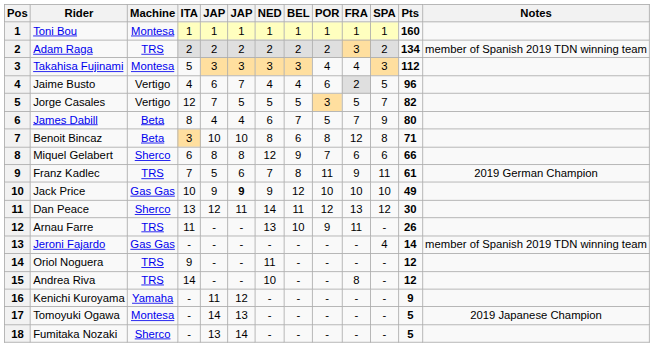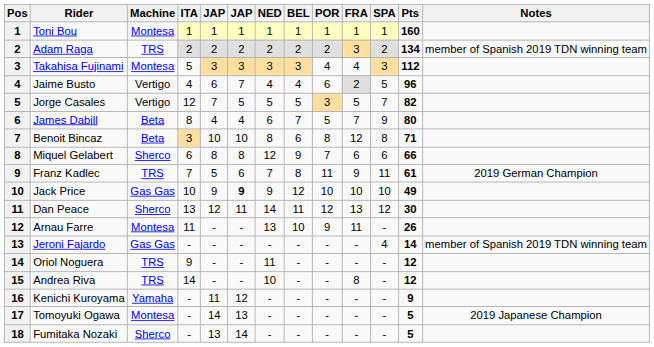 <table class="wikitable" style="font-size: 85%; text-align:center">
 <tr valign="top">
 <th valign="middle">Pos</th>
 <th valign="middle">Rider</th>
 <th valign="middle">Machine</th>
 <th>ITA<br></th>
 <th>JAP<br></th>
 <th>JAP<br></th>
 <th>NED<br></th>
 <th>BEL<br></th>
 <th>POR<br></th>
 <th>FRA<br></th>
 <th>SPA<br></th>
 <th valign="middle">Pts</th>
 <th>Notes</th>
 </tr>
 <tr>
 <th>1</th>
 <td align="left"> <a href='#'>Toni Bou</a></td>
 <td><a href='#'>Montesa</a></td>
 <td style="background:#ffffbf;">1</td>
 <td style="background:#ffffbf;">1</td>
 <td style="background:#ffffbf;">1</td>
 <td style="background:#ffffbf;">1</td>
 <td style="background:#ffffbf;">1</td>
 <td style="background:#ffffbf;">1</td>
 <td style="background:#ffffbf;">1</td>
 <td style="background:#ffffbf;">1</td>
 <td><strong>160</strong></td>
 <td></td>
 </tr>
 <tr>
 <th>2</th>
 <td align="left"> <a href='#'>Adam Raga</a></td>
 <td><a href='#'>TRS</a></td>
 <td style="background:#dfdfdf;">2</td>
 <td style="background:#dfdfdf;">2</td>
 <td style="background:#dfdfdf;">2</td>
 <td style="background:#dfdfdf;">2</td>
 <td style="background:#dfdfdf;">2</td>
 <td style="background:#dfdfdf;">2</td>
 <td style="background:#ffdf9f;">3</td>
 <td style="background:#dfdfdf;">2</td>
 <td><strong>134</strong></td>
 <td>member of Spanish 2019 TDN winning team </td>
 </tr>
 <tr>
 <th>3</th>
 <td align="left"> <a href='#'>Takahisa Fujinami</a></td>
 <td><a href='#'>Montesa</a></td>
 <td>5</td>
 <td style="background:#ffdf9f;">3</td>
 <td style="background:#ffdf9f;">3</td>
 <td style="background:#ffdf9f;">3</td>
 <td style="background:#ffdf9f;">3</td>
 <td>4</td>
 <td>4</td>
 <td style="background:#ffdf9f;">3</td>
 <td><strong>112</strong></td>
 <td></td>
 </tr>
 <tr>
 <th>4</th>
 <td align="left"> Jaime Busto</td>
 <td>Vertigo</td>
 <td>4</td>
 <td>6</td>
 <td>7</td>
 <td>4</td>
 <td>4</td>
 <td>6</td>
 <td style="background:#dfdfdf;">2</td>
 <td>5</td>
 <td><strong>96</strong></td>
 <td></td>
 </tr>
 <tr>
 <th>5</th>
 <td align="left"> Jorge Casales</td>
 <td>Vertigo</td>
 <td>12</td>
 <td>7</td>
 <td>5</td>
 <td>5</td>
 <td>5</td>
 <td style="background:#ffdf9f;">3</td>
 <td>5</td>
 <td>7</td>
 <td><strong>82</strong></td>
 <td></td>
 </tr>
 <tr>
 <th>6</th>
 <td align="left"> <a href='#'>James Dabill</a></td>
 <td><a href='#'>Beta</a></td>
 <td>8</td>
 <td>4</td>
 <td>4</td>
 <td>6</td>
 <td>7</td>
 <td>5</td>
 <td>7</td>
 <td>9</td>
 <td><strong>80</strong></td>
 <td></td>
 </tr>
 <tr>
 <th>7</th>
 <td align="left"> Benoit Bincaz</td>
 <td><a href='#'>Beta</a></td>
 <td style="background:#ffdf9f;">3</td>
 <td>10</td>
 <td>10</td>
 <td>8</td>
 <td>6</td>
 <td>8</td>
 <td>12</td>
 <td>8</td>
 <td><strong>71</strong></td>
 <td></td>
 </tr>
 <tr>
 <th>8</th>
 <td align="left"> Miquel Gelabert</td>
 <td><a href='#'>Sherco</a></td>
 <td>6</td>
 <td>8</td>
 <td>8</td>
 <td>12</td>
 <td>9</td>
 <td>7</td>
 <td>6</td>
 <td>6</td>
 <td><strong>66</strong></td>
 <td></td>
 </tr>
 <tr>
 <th>9</th>
 <td align="left"> Franz Kadlec</td>
 <td><a href='#'>TRS</a></td>
 <td>7</td>
 <td>5</td>
 <td>6</td>
 <td>7</td>
 <td>8</td>
 <td>11</td>
 <td>9</td>
 <td>11</td>
 <td><strong>61</strong></td>
 <td>2019 German Champion</td>
 </tr>
 <tr>
 <th>10</th>
 <td align="left"> Jack Price</td>
 <td><a href='#'>Gas Gas</a></td>
 <td>10</td>
 <td>9</td>
 <td><strong>9</strong></td>
 <td>9</td>
 <td>12</td>
 <td>10</td>
 <td>10</td>
 <td>10</td>
 <td><strong>49</strong></td>
 <td></td>
 </tr>
 <tr>
 <th>11</th>
 <td align="left"> Dan Peace</td>
 <td><a href='#'>Sherco</a></td>
 <td>13</td>
 <td>12</td>
 <td>11</td>
 <td>14</td>
 <td>11</td>
 <td>12</td>
 <td>13</td>
 <td>12</td>
 <td><strong>30</strong></td>
 <td></td>
 </tr>
 <tr>
 <th>12</th>
 <td align="left"> Arnau Farre</td>
-<td><a href='#'>TRS</a></td>
+<td><a href='#'>Montesa</a></td>
 <td>11</td>
 <td>-</td>
 <td>-</td>
 <td>13</td>
 <td>10</td>
 <td>9</td>
 <td>11</td>
 <td>-</td>
 <td><strong>26</strong></td>
 <td></td>
 </tr>
 <tr>
 <th>13</th>
 <td align="left"> <a href='#'>Jeroni Fajardo</a></td>
 <td><a href='#'>Gas Gas</a></td>
 <td>-</td>
 <td>-</td>
 <td>-</td>
 <td>-</td>
 <td>-</td>
 <td>-</td>
 <td>-</td>
 <td>4</td>
 <td><strong>14</strong></td>
 <td>member of Spanish 2019 TDN winning team</td>
 </tr>
 <tr>
 <th>14</th>
 <td align="left"> Oriol Noguera</td>
 <td><a href='#'>TRS</a></td>
 <td>9</td>
 <td>-</td>
 <td>-</td>
 <td>11</td>
 <td>-</td>
 <td>-</td>
 <td>-</td>
 <td>-</td>
 <td><strong>12</strong></td>
 <td></td>
 </tr>
 <tr>
 <th>15</th>
 <td align="left"> Andrea Riva</td>
 <td><a href='#'>TRS</a></td>
 <td>14</td>
 <td>-</td>
 <td>-</td>
 <td>10</td>
 <td>-</td>
 <td>-</td>
 <td>8</td>
 <td>-</td>
 <td><strong>12</strong></td>
 <td></td>
 </tr>
 <tr>
 <th>16</th>
 <td align="left"> Kenichi Kuroyama</td>
 <td><a href='#'>Yamaha</a></td>
 <td>-</td>
 <td>11</td>
 <td>12</td>
 <td>-</td>
 <td>-</td>
 <td>-</td>
 <td>-</td>
 <td>-</td>
 <td><strong>9</strong></td>
 <td></td>
 </tr>
 <tr>
 <th>17</th>
 <td align="left"> Tomoyuki Ogawa</td>
 <td><a href='#'>Montesa</a></td>
 <td>-</td>
 <td>14</td>
 <td>13</td>
 <td>-</td>
 <td>-</td>
 <td>-</td>
 <td>-</td>
 <td>-</td>
 <td><strong>5</strong></td>
 <td>2019 Japanese Champion</td>
 </tr>
 <tr>
 <th>18</th>
 <td align="left"> Fumitaka Nozaki</td>
 <td><a href='#'>Sherco</a></td>
 <td>-</td>
 <td>13</td>
 <td>14</td>
 <td>-</td>
 <td>-</td>
 <td>-</td>
 <td>-</td>
 <td>-</td>
 <td><strong>5</strong></td>
 <td></td>
 </tr>
 </table>
